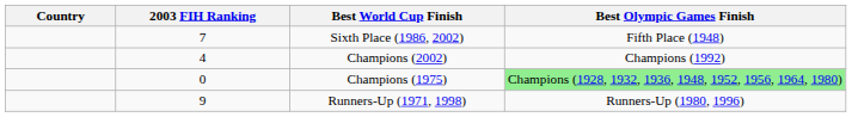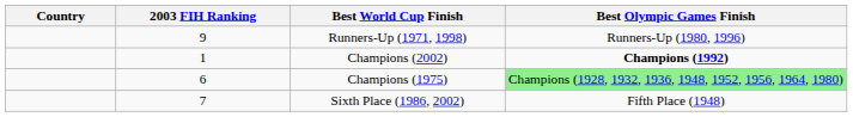 <table class="wikitable">
 <tr>
 <th style="width:125px;">Country</th>
 <th style="width:200px;">2003 <a href='#'>FIH Ranking</a></th>
 <th style="width:250px;">Best <a href='#'>World Cup</a> Finish</th>
 <th style="width:400px;">Best <a href='#'>Olympic Games</a> Finish</th>
 </tr>
 <tr style="text-align:center;">
 <td style="text-align:left;"></td>
-<td>7</td>
-<td>Sixth Place (<a href='#'>1986</a>, <a href='#'>2002</a>)</td>
-<td>Fifth Place (<a href='#'>1948</a>)</td>
+<td>9</td>
+<td>Runners-Up (<a href='#'>1971</a>, <a href='#'>1998</a>)</td>
+<td>Runners-Up (<a href='#'>1980</a>, <a href='#'>1996</a>)</td>
 </tr>
 <tr style="text-align:center;">
 <td style="text-align:left;"></td>
-<td>4</td>
+<td>1</td>
 <td>Champions (<a href='#'>2002</a>)</td>
-<td>Champions (<a href='#'>1992</a>)</td>
+<td><strong>Champions (<a href='#'>1992</a>)</strong></td>
 </tr>
 <tr style="text-align:center;">
 <td style="text-align:left;"></td>
-<td>0</td>
+<td>6</td>
 <td>Champions (<a href='#'>1975</a>)</td>
 <td style="background: lightgreen;">Champions (<a href='#'>1928</a>, <a href='#'>1932</a>, <a href='#'>1936</a>, <a href='#'>1948</a>, <a href='#'>1952</a>, <a href='#'>1956</a>, <a href='#'>1964</a>, <a href='#'>1980</a>)</td>
 </tr>
 <tr style="text-align:center;">
 <td style="text-align:left;"></td>
-<td>9</td>
-<td>Runners-Up (<a href='#'>1971</a>, <a href='#'>1998</a>)</td>
-<td>Runners-Up (<a href='#'>1980</a>, <a href='#'>1996</a>)</td>
+<td>7</td>
+<td>Sixth Place (<a href='#'>1986</a>, <a href='#'>2002</a>)</td>
+<td>Fifth Place (<a href='#'>1948</a>)</td>
 </tr>
 </table>
